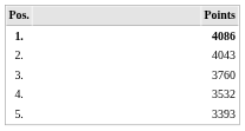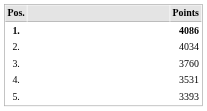 <table cellspacing="1" cellpadding="3" style="border:1px solid #AAAAAA;font-size:90%">
 <tr bgcolor="#E4E4E4">
 <th style="border-bottom:1px solid #AAAAAA" width=10>Pos.</th>
 <th style="border-bottom:1px solid #AAAAAA" width=200></th>
 <th style="border-bottom:1px solid #AAAAAA" width=20>Points</th>
 </tr>
 <tr>
 <td align="center"><strong>1.</strong></td>
 <td><strong></strong></td>
 <td align="right"><strong>4086</strong></td>
 </tr>
 <tr>
 <td align="center">2.</td>
 <td></td>
-<td align="right">4043</td>
+<td align="right">4034</td>
 </tr>
 <tr>
 <td align="center">3.</td>
 <td></td>
 <td align="right">3760</td>
 </tr>
 <tr>
 <td align="center">4.</td>
 <td></td>
-<td align="right">3532</td>
+<td align="right">3531</td>
 </tr>
 <tr>
 <td align="center">5.</td>
 <td></td>
 <td align="right">3393</td>
 </tr>
 </table>
